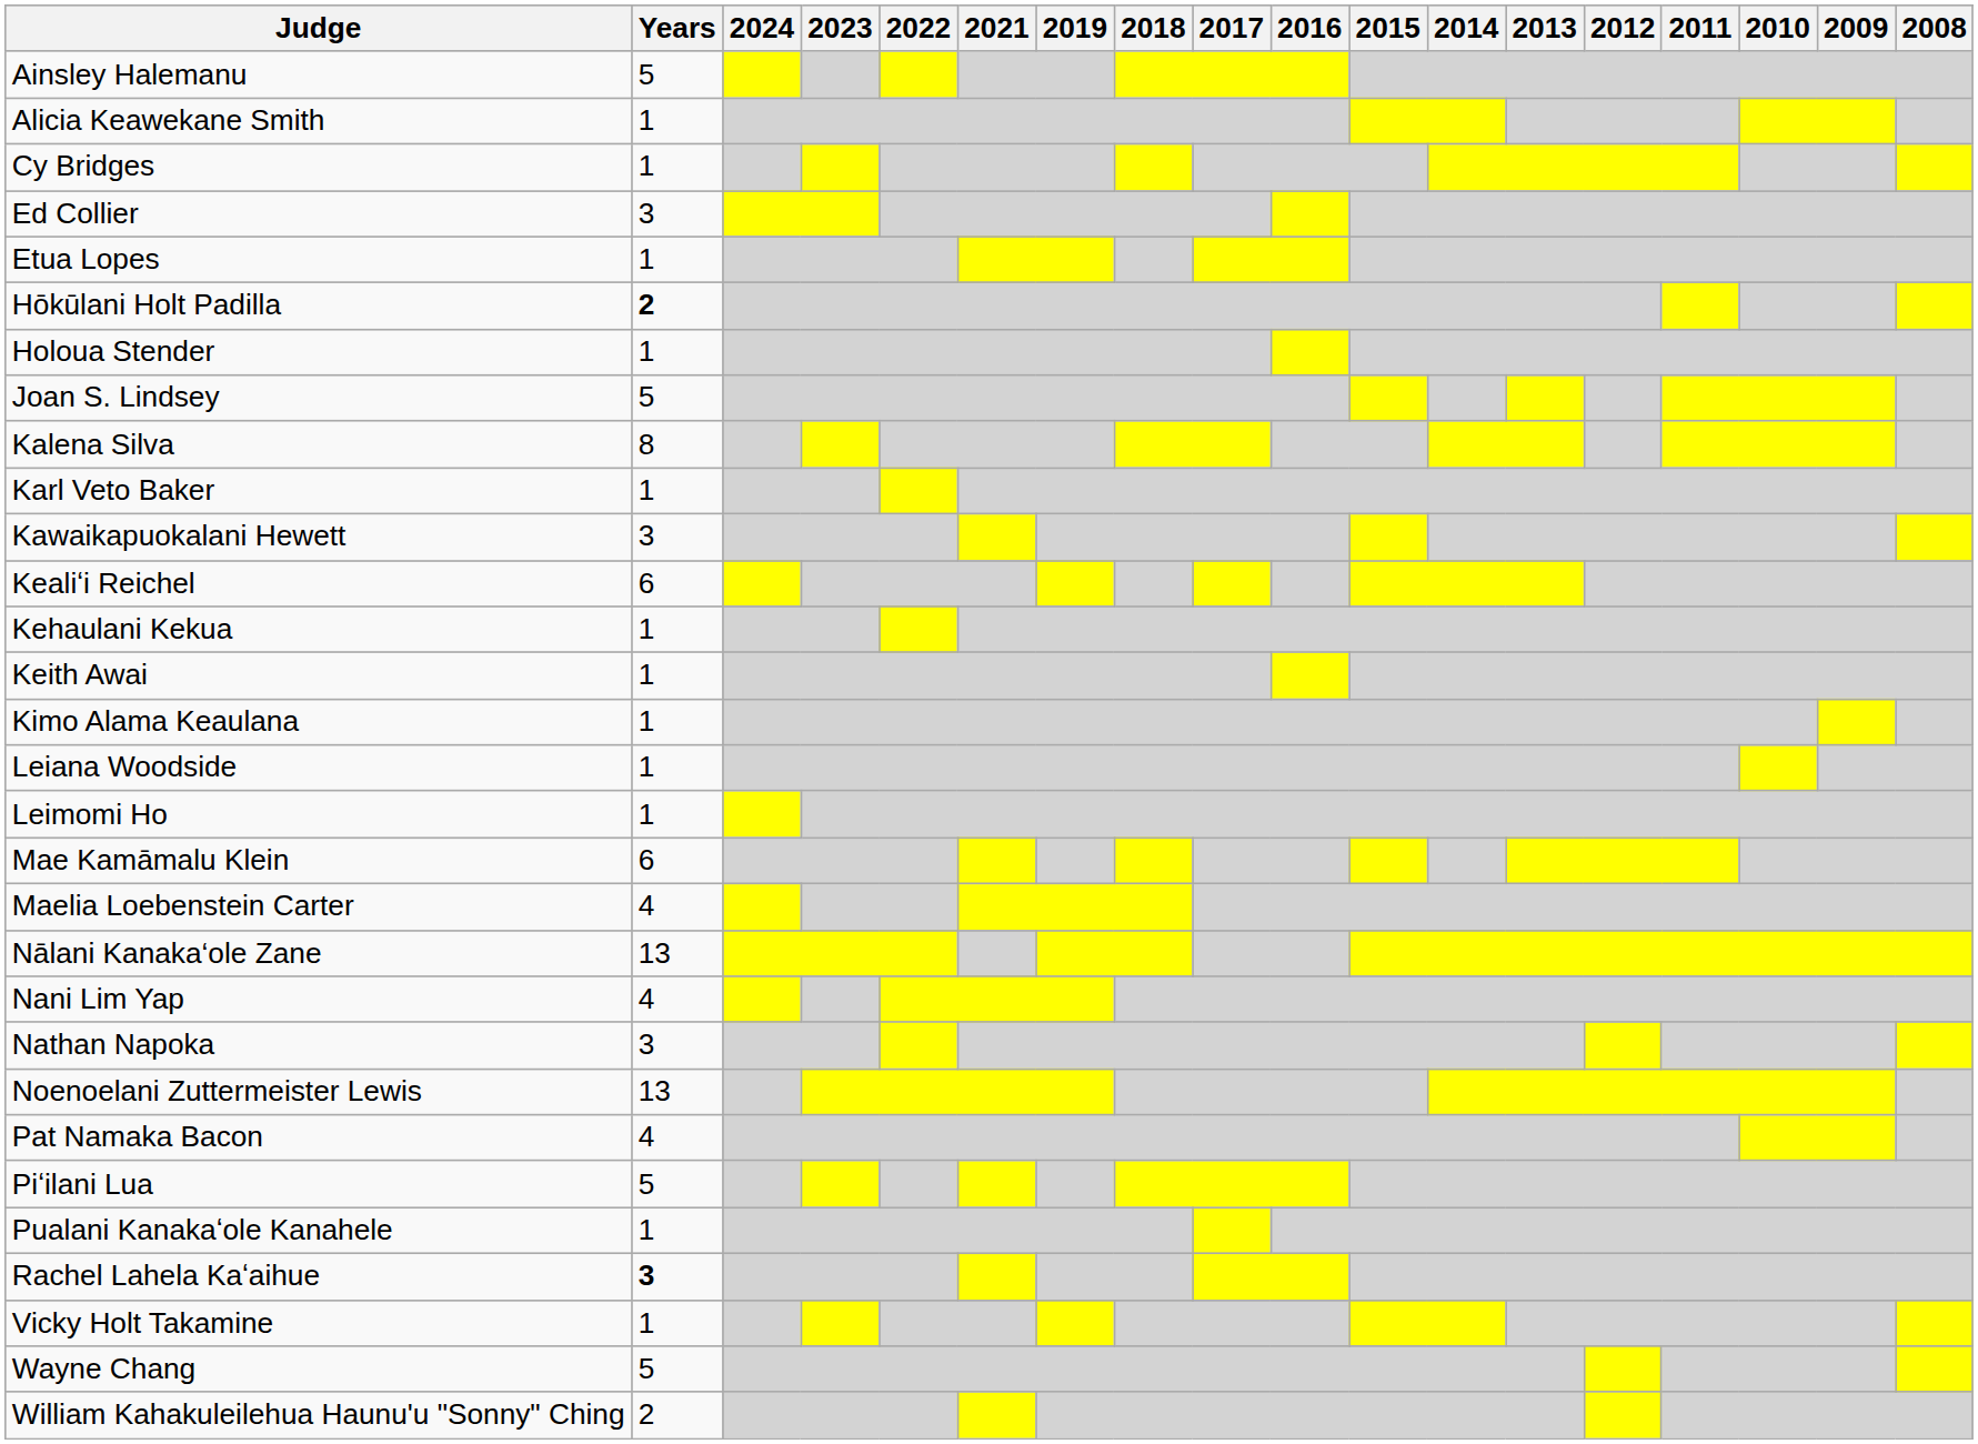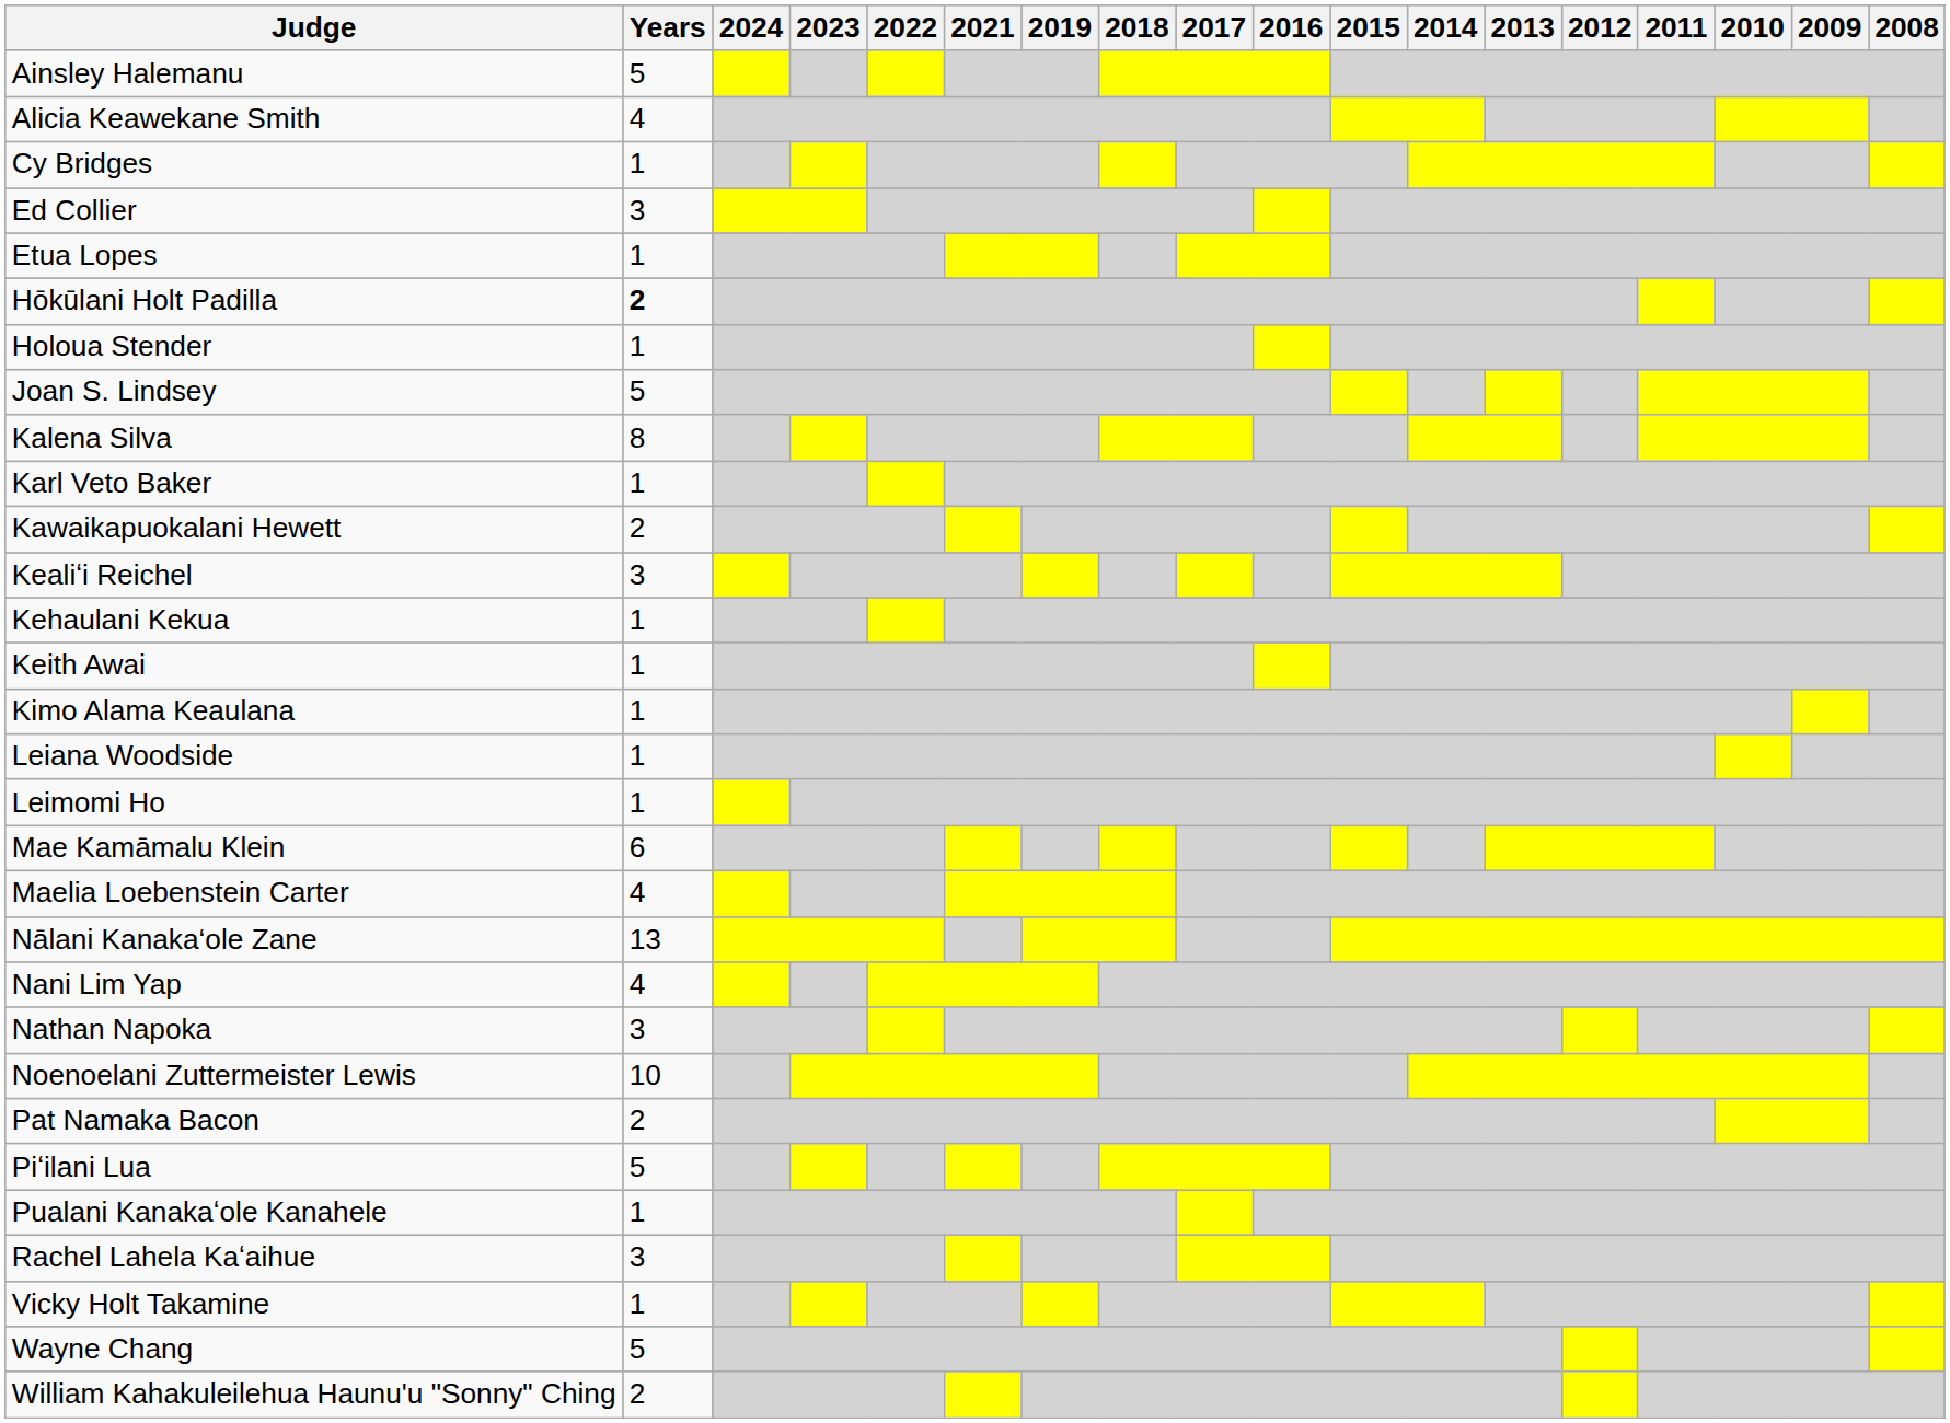 <table class="wikitable" style="margin:left; font-size:100%">
 <tr>
 <th>Judge</th>
 <th>Years</th>
 <th>2024</th>
 <th>2023</th>
 <th>2022</th>
 <th>2021</th>
 <th>2019</th>
 <th>2018</th>
 <th>2017</th>
 <th>2016</th>
 <th>2015</th>
 <th>2014</th>
 <th>2013</th>
 <th>2012</th>
 <th>2011</th>
 <th>2010</th>
 <th>2009</th>
 <th>2008</th>
 </tr>
 <tr>
 <td>Ainsley Halemanu</td>
 <td>5</td>
 <td colspan="1" style="background:yellow"></td>
 <td colspan="1" style="background:lightgrey"></td>
 <td colspan="1" style="background:yellow"></td>
 <td colspan="2" style="background:lightgrey"></td>
 <td colspan="3" style="background:yellow"></td>
 <td colspan="8" style="background:lightgrey"></td>
 </tr>
 <tr>
 <td>Alicia Keawekane Smith</td>
-<td>1</td>
+<td>4</td>
 <td colspan="8" style="background:lightgrey"></td>
 <td colspan="2" style="background:yellow"></td>
 <td colspan="3" style="background:lightgrey"></td>
 <td colspan="2" style="background:yellow"></td>
 <td colspan="1" style="background:lightgrey"></td>
 </tr>
 <tr>
 <td>Cy Bridges</td>
 <td>1</td>
 <td colspan="1" style="background:lightgrey"></td>
 <td colspan="1" style="background:yellow"></td>
 <td colspan="3" style="background:lightgrey"></td>
 <td colspan="1" style="background:yellow"></td>
 <td colspan="3" style="background:lightgrey"></td>
 <td colspan="4" style="background:yellow"></td>
 <td colspan="2" style="background:lightgrey"></td>
 <td colspan="1" style="background:yellow"></td>
 </tr>
 <tr>
 <td>Ed Collier</td>
 <td>3</td>
 <td colspan="2" style="background:yellow"></td>
 <td colspan="5" style="background:lightgrey"></td>
 <td colspan="1" style="background:yellow"></td>
 <td colspan="8" style="background:lightgrey"></td>
 </tr>
 <tr>
 <td>Etua Lopes</td>
 <td>1</td>
 <td colspan="3" style="background:lightgrey"></td>
 <td colspan="2" style="background:yellow"></td>
 <td colspan="1" style="background:lightgrey"></td>
 <td colspan="2" style="background:yellow"></td>
 <td colspan="8" style="background:lightgrey"></td>
 </tr>
 <tr>
 <td>Hōkūlani Holt Padilla</td>
 <td><strong>2</strong></td>
 <td colspan="12" style="background:lightgrey"></td>
 <td colspan="1" style="background:yellow"></td>
 <td colspan="2" style="background:lightgrey"></td>
 <td colspan="1" style="background:yellow"></td>
 </tr>
 <tr>
 <td>Holoua Stender</td>
 <td>1</td>
 <td colspan="7" style="background:lightgrey"></td>
 <td colspan="1" style="background:yellow"></td>
 <td colspan="8" style="background:lightgrey"></td>
 </tr>
 <tr>
 <td>Joan S. Lindsey</td>
 <td>5</td>
 <td colspan="8" style="background:lightgrey"></td>
 <td colspan="1" style="background:yellow"></td>
 <td colspan="1" style="background:lightgrey"></td>
 <td colspan="1" style="background:yellow"></td>
 <td colspan="1" style="background:lightgrey"></td>
 <td colspan="3" style="background:yellow"></td>
 <td colspan="1" style="background:lightgrey"></td>
 </tr>
 <tr>
 <td>Kalena Silva</td>
 <td>8</td>
 <td colspan="1" style="background:lightgrey"></td>
 <td colspan="1" style="background:yellow"></td>
 <td colspan="3" style="background:lightgrey"></td>
 <td colspan="2" style="background:yellow"></td>
 <td colspan="2" style="background:lightgrey"></td>
 <td colspan="2" style="background:yellow"></td>
 <td colspan="1" style="background:lightgrey"></td>
 <td colspan="3" style="background:yellow"></td>
 <td colspan="1" style="background:lightgrey"></td>
 </tr>
 <tr>
 <td>Karl Veto Baker</td>
 <td>1</td>
 <td colspan="2" style="background:lightgrey"></td>
 <td colspan="1" style="background:yellow"></td>
 <td colspan="13" style="background:lightgrey"></td>
 </tr>
 <tr>
 <td>Kawaikapuokalani Hewett</td>
-<td>3</td>
+<td>2</td>
 <td colspan="3" style="background:lightgrey"></td>
 <td colspan="1" style="background:yellow"></td>
 <td colspan="4" style="background:lightgrey"></td>
 <td colspan="1" style="background:yellow"></td>
 <td colspan="6" style="background:lightgrey"></td>
 <td colspan="1" style="background:yellow"></td>
 </tr>
 <tr>
 <td>Kealiʻi Reichel</td>
-<td>6</td>
+<td>3</td>
 <td colspan="1" style="background:yellow"></td>
 <td colspan="3" style="background:lightgrey"></td>
 <td colspan="1" style="background:yellow"></td>
 <td colspan="1" style="background:lightgrey"></td>
 <td colspan="1" style="background:yellow"></td>
 <td colspan="1" style="background:lightgrey"></td>
 <td colspan="3" style="background:yellow"></td>
 <td colspan="5" style="background:lightgrey"></td>
 </tr>
 <tr>
 <td>Kehaulani Kekua</td>
 <td>1</td>
 <td colspan="2" style="background:lightgrey"></td>
 <td colspan="1" style="background:yellow"></td>
 <td colspan="13" style="background:lightgrey"></td>
 </tr>
 <tr>
 <td>Keith Awai</td>
 <td>1</td>
 <td colspan="7" style="background:lightgrey"></td>
 <td colspan="1" style="background:yellow"></td>
 <td colspan="8" style="background:lightgrey"></td>
 </tr>
 <tr>
 <td>Kimo Alama Keaulana</td>
 <td>1</td>
 <td colspan="14" style="background:lightgrey"></td>
 <td colspan="1" style="background:yellow"></td>
 <td colspan="1" style="background:lightgrey"></td>
 </tr>
 <tr>
 <td>Leiana Woodside</td>
 <td>1</td>
 <td colspan="13" style="background:lightgrey"></td>
 <td colspan="1" style="background:yellow"></td>
 <td colspan="2" style="background:lightgrey"></td>
 </tr>
 <tr>
 <td>Leimomi Ho</td>
 <td>1</td>
 <td colspan="1" style="background:yellow"></td>
 <td colspan="15" style="background:lightgrey"></td>
 </tr>
 <tr>
 <td>Mae Kamāmalu Klein</td>
 <td>6</td>
 <td colspan="3" style="background:lightgrey"></td>
 <td colspan="1" style="background:yellow"></td>
 <td colspan="1" style="background:lightgrey"></td>
 <td colspan="1" style="background:yellow"></td>
 <td colspan="2" style="background:lightgrey"></td>
 <td colspan="1" style="background:yellow"></td>
 <td colspan="1" style="background:lightgrey"></td>
 <td colspan="3" style="background:yellow"></td>
 <td colspan="3" style="background:lightgrey"></td>
 </tr>
 <tr>
 <td>Maelia Loebenstein Carter</td>
 <td>4</td>
 <td colspan="1" style="background:yellow"></td>
 <td colspan="2" style="background:lightgrey"></td>
 <td colspan="3" style="background:yellow"></td>
 <td colspan="10" style="background:lightgrey"></td>
 </tr>
 <tr>
 <td>Nālani Kanaka‘ole Zane</td>
 <td>13</td>
 <td colspan="3" style="background:yellow"></td>
 <td colspan="1" style="background:lightgrey"></td>
 <td colspan="2" style="background:yellow"></td>
 <td colspan="2" style="background:lightgrey"></td>
 <td colspan="8" style="background:yellow"></td>
 </tr>
 <tr>
 <td>Nani Lim Yap</td>
 <td>4</td>
 <td colspan="1" style="background:yellow"></td>
 <td colspan="1" style="background:lightgrey"></td>
 <td colspan="3" style="background:yellow"></td>
 <td colspan="11" style="background:lightgrey"></td>
 </tr>
 <tr>
 <td>Nathan Napoka</td>
 <td>3</td>
 <td colspan="2" style="background:lightgrey"></td>
 <td colspan="1" style="background:yellow"></td>
 <td colspan="8" style="background:lightgrey"></td>
 <td colspan="1" style="background:yellow"></td>
 <td colspan="3" style="background:lightgrey"></td>
 <td colspan="1" style="background:yellow"></td>
 </tr>
 <tr>
 <td>Noenoelani Zuttermeister Lewis</td>
-<td>13</td>
+<td>10</td>
 <td colspan="1" style="background:lightgrey"></td>
 <td colspan="4" style="background:yellow"></td>
 <td colspan="4" style="background:lightgrey"></td>
 <td colspan="6" style="background:yellow"></td>
 <td colspan="1" style="background:lightgrey"></td>
 </tr>
 <tr>
 <td>Pat Namaka Bacon</td>
-<td>4</td>
+<td>2</td>
 <td colspan="13" style="background:lightgrey"></td>
 <td colspan="2" style="background:yellow"></td>
 <td colspan="1" style="background:lightgrey"></td>
 </tr>
 <tr>
 <td>Piʻilani Lua</td>
 <td>5</td>
 <td colspan="1" style="background:lightgrey"></td>
 <td colspan="1" style="background:yellow"></td>
 <td colspan="1" style="background:lightgrey"></td>
 <td colspan="1" style="background:yellow"></td>
 <td colspan="1" style="background:lightgrey"></td>
 <td colspan="3" style="background:yellow"></td>
 <td colspan="8" style="background:lightgrey"></td>
 </tr>
 <tr>
 <td>Pualani Kanakaʻole Kanahele</td>
 <td>1</td>
 <td colspan="6" style="background:lightgrey"></td>
 <td colspan="1" style="background:yellow"></td>
 <td colspan="9" style="background:lightgrey"></td>
 </tr>
 <tr>
 <td>Rachel Lahela Kaʻaihue</td>
-<td><strong>3</strong></td>
+<td>3</td>
 <td colspan="3" style="background:lightgrey"></td>
 <td colspan="1" style="background:yellow"></td>
 <td colspan="2" style="background:lightgrey"></td>
 <td colspan="2" style="background:yellow"></td>
 <td colspan="8" style="background:lightgrey"></td>
 </tr>
 <tr>
 <td>Vicky Holt Takamine</td>
 <td>1</td>
 <td colspan="1" style="background:lightgrey"></td>
 <td colspan="1" style="background:yellow"></td>
 <td colspan="2" style="background:lightgrey"></td>
 <td colspan="1" style="background:yellow"></td>
 <td colspan="3" style="background:lightgrey"></td>
 <td colspan="2" style="background:yellow"></td>
 <td colspan="5" style="background:lightgrey"></td>
 <td colspan="1" style="background:yellow"></td>
 </tr>
 <tr>
 <td>Wayne Chang</td>
 <td>5</td>
 <td colspan="11" style="background:lightgrey"></td>
 <td colspan="1" style="background:yellow"></td>
 <td colspan="3" style="background:lightgrey"></td>
 <td colspan="1" style="background:yellow"></td>
 </tr>
 <tr>
 <td>William Kahakuleilehua Haunu'u "Sonny" Ching</td>
 <td>2</td>
 <td colspan="3" style="background:lightgrey"></td>
 <td colspan="1" style="background:yellow"></td>
 <td colspan="7" style="background:lightgrey"></td>
 <td colspan="1" style="background:yellow"></td>
 <td colspan="4" style="background:lightgrey"></td>
 </tr>
 </table>
